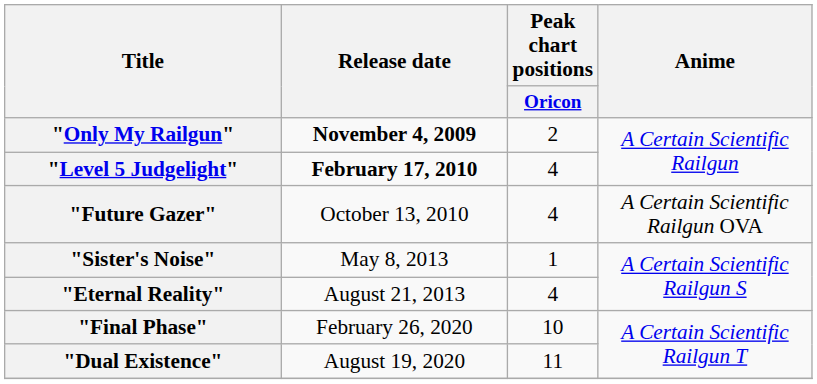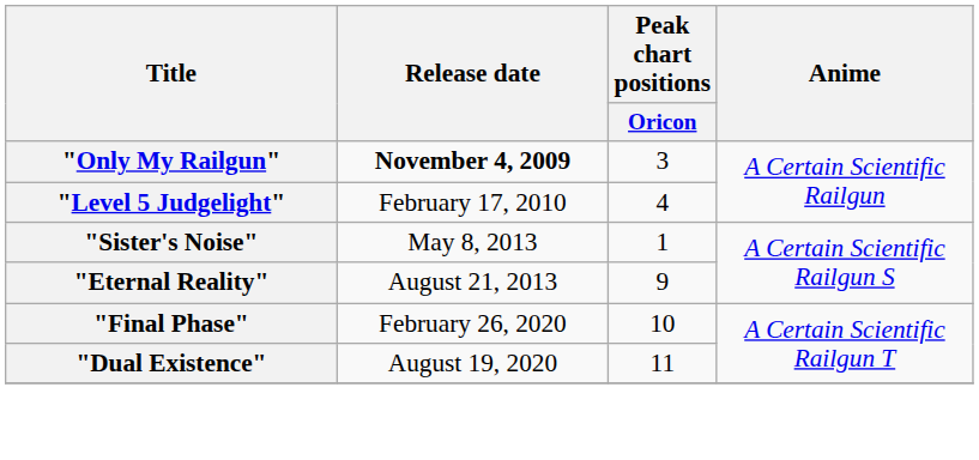 <table class="wikitable plainrowheaders" style="text-align:center;">
 <tr>
 <th scope="col" rowspan="2" style="width:17.5em;">Title</th>
 <th scope="col" rowspan="2" style="width:14em;">Release date</th>
 <th scope="col" colspan="1">Peak chart positions</th>
 <th scope="col" rowspan="2" style="width:13.5em;">Anime</th>
 </tr>
 <tr>
 <th scope="col" style="width:2em; font-size:90%;"><a href='#'>Oricon</a></th>
 </tr>
 <tr>
 <th>"<a href='#'>Only My Railgun</a>"</th>
 <td><strong>November 4, 2009</strong></td>
-<td>2</td>
+<td>3</td>
 <td rowspan="2"><em><a href='#'>A Certain Scientific Railgun</a></em></td>
 </tr>
 <tr>
 <th>"<a href='#'>Level 5 Judgelight</a>"</th>
-<td><strong>February 17, 2010</strong></td>
+<td>February 17, 2010</td>
 <td>4</td>
-</tr>
-<tr>
-<th>"Future Gazer"</th>
-<td>October 13, 2010</td>
-<td>4</td>
-<td><em>A Certain Scientific Railgun</em> OVA</td>
 </tr>
 <tr>
 <th>"Sister's Noise"</th>
 <td>May 8, 2013</td>
 <td>1</td>
 <td rowspan="2"><em><a href='#'>A Certain Scientific Railgun S</a></em></td>
 </tr>
 <tr>
 <th>"Eternal Reality"</th>
 <td>August 21, 2013</td>
-<td>4</td>
+<td>9</td>
 </tr>
 <tr>
 <th>"Final Phase"</th>
 <td>February 26, 2020</td>
 <td>10</td>
 <td rowspan="2"><em><a href='#'>A Certain Scientific Railgun T</a></em></td>
 </tr>
 <tr>
 <th>"Dual Existence"</th>
 <td>August 19, 2020</td>
 <td>11</td>
 </tr>
 <tr>
 </tr>
 </table>
